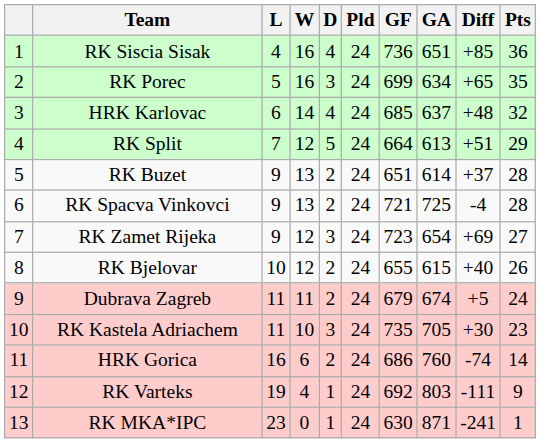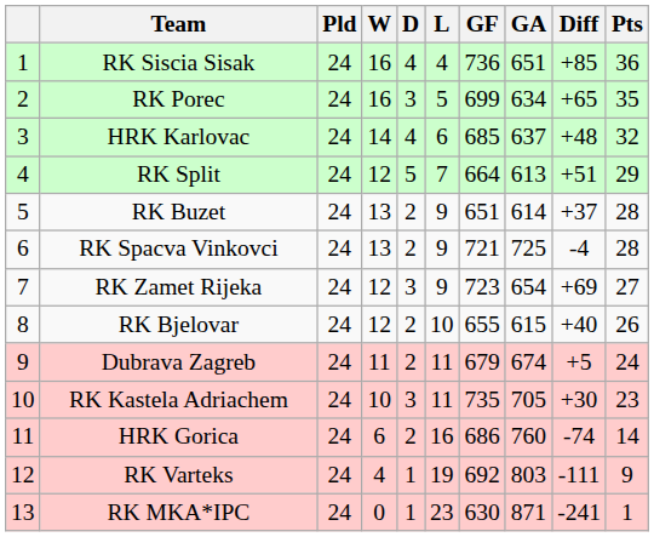 <table class="wikitable sortable" style="text-align:center">
 <tr>
 <th></th>
 <th width="180">Team</th>
-<th>L</th>
+<th>Pld</th>
 <th>W</th>
 <th>D</th>
-<th>Pld</th>
+<th>L</th>
 <th>GF</th>
 <th>GA</th>
 <th>Diff</th>
 <th>Pts</th>
 </tr>
 <tr bgcolor="#ccffcc">
 <td>1</td>
 <td>RK Siscia Sisak</td>
-<td>4</td>
+<td>24</td>
 <td>16</td>
 <td>4</td>
-<td>24</td>
+<td>4</td>
 <td>736</td>
 <td>651</td>
 <td>+85</td>
 <td>36</td>
 </tr>
 <tr bgcolor="#ccffcc">
 <td>2</td>
 <td>RK Porec</td>
-<td>5</td>
+<td>24</td>
 <td>16</td>
 <td>3</td>
-<td>24</td>
+<td>5</td>
 <td>699</td>
 <td>634</td>
 <td>+65</td>
 <td>35</td>
 </tr>
 <tr bgcolor="#ccffcc">
 <td>3</td>
 <td>HRK Karlovac</td>
-<td>6</td>
+<td>24</td>
 <td>14</td>
 <td>4</td>
-<td>24</td>
+<td>6</td>
 <td>685</td>
 <td>637</td>
 <td>+48</td>
 <td>32</td>
 </tr>
 <tr bgcolor="#ccffcc">
 <td>4</td>
 <td>RK Split</td>
-<td>7</td>
+<td>24</td>
 <td>12</td>
 <td>5</td>
-<td>24</td>
+<td>7</td>
 <td>664</td>
 <td>613</td>
 <td>+51</td>
 <td>29</td>
 </tr>
 <tr>
 <td>5</td>
 <td>RK Buzet</td>
-<td>9</td>
+<td>24</td>
 <td>13</td>
 <td>2</td>
-<td>24</td>
+<td>9</td>
 <td>651</td>
 <td>614</td>
 <td>+37</td>
 <td>28</td>
 </tr>
 <tr>
 <td>6</td>
 <td>RK Spacva Vinkovci</td>
-<td>9</td>
+<td>24</td>
 <td>13</td>
 <td>2</td>
-<td>24</td>
+<td>9</td>
 <td>721</td>
 <td>725</td>
 <td>-4</td>
 <td>28</td>
 </tr>
 <tr>
 <td>7</td>
 <td>RK Zamet Rijeka</td>
-<td>9</td>
+<td>24</td>
 <td>12</td>
 <td>3</td>
-<td>24</td>
+<td>9</td>
 <td>723</td>
 <td>654</td>
 <td>+69</td>
 <td>27</td>
 </tr>
 <tr>
 <td>8</td>
 <td>RK Bjelovar</td>
-<td>10</td>
+<td>24</td>
 <td>12</td>
 <td>2</td>
-<td>24</td>
+<td>10</td>
 <td>655</td>
 <td>615</td>
 <td>+40</td>
 <td>26</td>
 </tr>
 <tr bgcolor="#FFCCCC">
 <td>9</td>
 <td>Dubrava Zagreb</td>
-<td>11</td>
+<td>24</td>
 <td>11</td>
 <td>2</td>
-<td>24</td>
+<td>11</td>
 <td>679</td>
 <td>674</td>
 <td>+5</td>
 <td>24</td>
 </tr>
 <tr bgcolor="#FFCCCC">
 <td>10</td>
 <td>RK Kastela Adriachem</td>
-<td>11</td>
+<td>24</td>
 <td>10</td>
 <td>3</td>
-<td>24</td>
+<td>11</td>
 <td>735</td>
 <td>705</td>
 <td>+30</td>
 <td>23</td>
 </tr>
 <tr bgcolor="#FFCCCC">
 <td>11</td>
 <td>HRK Gorica</td>
-<td>16</td>
+<td>24</td>
 <td>6</td>
 <td>2</td>
-<td>24</td>
+<td>16</td>
 <td>686</td>
 <td>760</td>
 <td>-74</td>
 <td>14</td>
 </tr>
 <tr bgcolor="#FFCCCC">
 <td>12</td>
 <td>RK Varteks</td>
-<td>19</td>
+<td>24</td>
 <td>4</td>
 <td>1</td>
-<td>24</td>
+<td>19</td>
 <td>692</td>
 <td>803</td>
 <td>-111</td>
 <td>9</td>
 </tr>
 <tr bgcolor="#FFCCCC">
 <td>13</td>
 <td>RK MKA*IPC</td>
-<td>23</td>
+<td>24</td>
 <td>0</td>
 <td>1</td>
-<td>24</td>
+<td>23</td>
 <td>630</td>
 <td>871</td>
 <td>-241</td>
 <td>1</td>
 </tr>
 </table>
